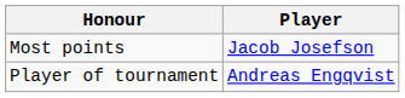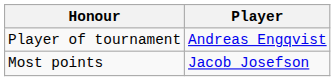 <table class="wikitable" style="text-align: left;">
 <tr>
 <th>Honour</th>
 <th>Player</th>
 </tr>
 <tr>
+<td>Player of tournament</td>
+<td> <a href='#'>Andreas Engqvist</a></td>
+</tr>
+<tr>
 <td>Most points</td>
 <td> <a href='#'>Jacob Josefson</a></td>
 </tr>
-<tr>
-<td>Player of tournament</td>
-<td> <a href='#'>Andreas Engqvist</a></td>
-</tr>
 </table>
